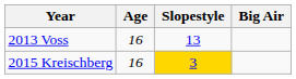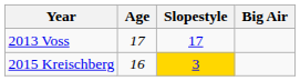 <table class=wikitable style="text-align:center">
 <tr>
 <th>  Year  </th>
 <th> Age </th>
 <th> Slopestyle </th>
 <th> Big Air </th>
 </tr>
 <tr>
 <td align=left> <a href='#'>2013 Voss</a></td>
-<td><em>16</em></td>
-<td><a href='#'>13</a></td>
+<td><em>17</em></td>
+<td><a href='#'>17</a></td>
 <td></td>
 </tr>
 <tr>
 <td align=left> <a href='#'>2015 Kreischberg</a></td>
 <td><em>16</em></td>
 <td bgcolor="gold"><a href='#'>3</a></td>
 <td></td>
 </tr>
 </table>
